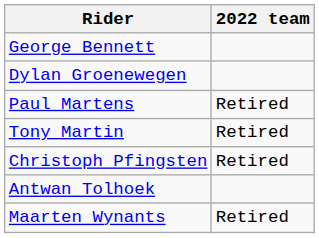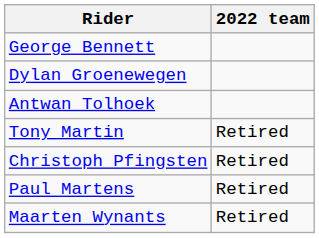 <table class="wikitable">
 <tr>
 <th>Rider</th>
 <th>2022 team</th>
 </tr>
 <tr>
 <td><a href='#'>George Bennett</a></td>
 <td></td>
 </tr>
 <tr>
 <td><a href='#'>Dylan Groenewegen</a></td>
 <td></td>
 </tr>
 <tr>
-<td><a href='#'>Paul Martens</a></td>
-<td>Retired</td>
+<td><a href='#'>Antwan Tolhoek</a></td>
+<td></td>
 </tr>
 <tr>
 <td><a href='#'>Tony Martin</a></td>
 <td>Retired</td>
 </tr>
 <tr>
 <td><a href='#'>Christoph Pfingsten</a></td>
 <td>Retired</td>
 </tr>
 <tr>
-<td><a href='#'>Antwan Tolhoek</a></td>
-<td></td>
+<td><a href='#'>Paul Martens</a></td>
+<td>Retired</td>
 </tr>
 <tr>
 <td><a href='#'>Maarten Wynants</a></td>
 <td>Retired</td>
 </tr>
 </table>
